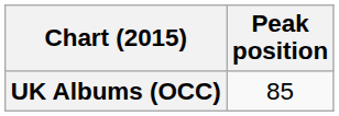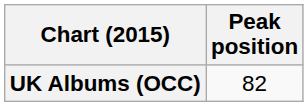 <table class="wikitable plainrowheaders" style="text-align:center">
 <tr>
 <th scope="col">Chart (2015)</th>
 <th scope="col">Peak<br>position</th>
 </tr>
 <tr>
 <th scope="row">UK Albums (OCC)</th>
-<td>85</td>
+<td>82</td>
 </tr>
 </table>
